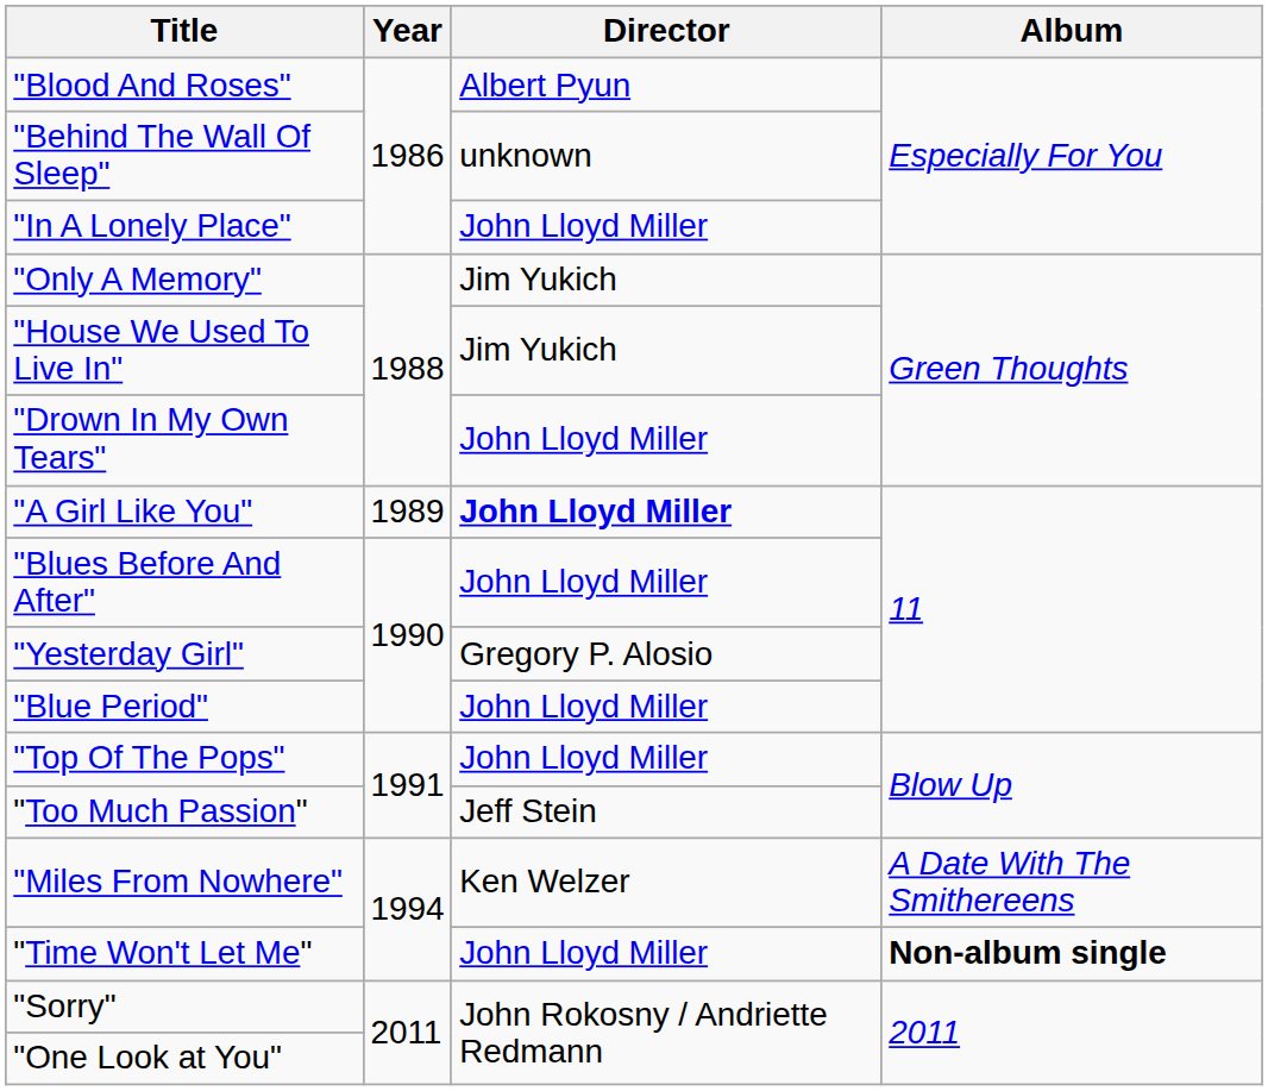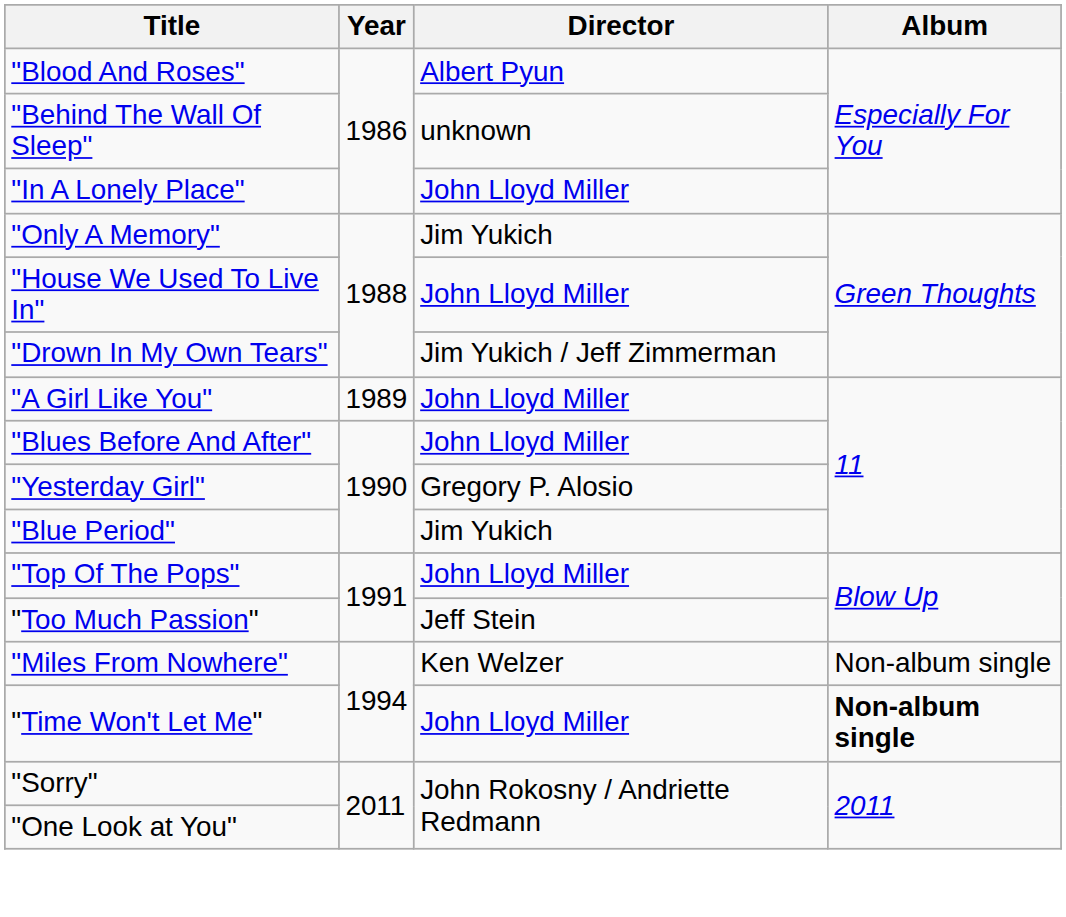 <table class=wikitable>
 <tr>
 <th>Title</th>
 <th>Year</th>
 <th>Director</th>
 <th>Album</th>
 </tr>
 <tr>
 <td><a href='#'>"Blood And Roses"</a></td>
 <td rowspan=3>1986</td>
 <td><a href='#'>Albert Pyun</a></td>
 <td rowspan=3><a href='#'><em>Especially For You</em></a></td>
 </tr>
 <tr>
 <td><a href='#'>"Behind The Wall Of Sleep"</a></td>
 <td>unknown</td>
 </tr>
 <tr>
 <td><a href='#'>"In A Lonely Place"</a></td>
 <td><a href='#'>John Lloyd Miller</a></td>
 </tr>
 <tr>
 <td><a href='#'>"Only A Memory"</a></td>
 <td rowspan=3>1988</td>
 <td>Jim Yukich</td>
 <td rowspan=3><em><a href='#'>Green Thoughts</a></em></td>
 </tr>
 <tr>
 <td><a href='#'>"House We Used To Live In"</a></td>
-<td>Jim Yukich</td>
+<td><a href='#'>John Lloyd Miller</a></td>
 </tr>
 <tr>
 <td><a href='#'>"Drown In My Own Tears"</a></td>
-<td><a href='#'>John Lloyd Miller</a></td>
+<td>Jim Yukich / Jeff Zimmerman</td>
 </tr>
 <tr>
 <td><a href='#'>"A Girl Like You"</a></td>
 <td>1989</td>
-<td><strong><a href='#'>John Lloyd Miller</a></strong></td>
+<td><a href='#'>John Lloyd Miller</a></td>
 <td rowspan=4><a href='#'><em>11</em></a></td>
 </tr>
 <tr>
 <td><a href='#'>"Blues Before And After"</a></td>
 <td rowspan = 3>1990</td>
 <td><a href='#'>John Lloyd Miller</a></td>
 </tr>
 <tr>
 <td><a href='#'>"Yesterday Girl"</a></td>
 <td>Gregory P. Alosio</td>
 </tr>
 <tr>
 <td><a href='#'>"Blue Period"</a></td>
-<td><a href='#'>John Lloyd Miller</a></td>
+<td>Jim Yukich</td>
 </tr>
 <tr>
 <td><a href='#'>"Top Of The Pops"</a></td>
 <td rowspan = 2>1991</td>
 <td><a href='#'>John Lloyd Miller</a></td>
 <td rowspan = 2><a href='#'><em>Blow Up</em></a></td>
 </tr>
 <tr>
 <td>"<a href='#'>Too Much Passion</a>"</td>
 <td>Jeff Stein</td>
 </tr>
 <tr>
 <td><a href='#'>"Miles From Nowhere"</a></td>
 <td rowspan = 2>1994</td>
 <td>Ken Welzer</td>
-<td><a href='#'><em>A Date With The Smithereens</em></a></td>
+<td>Non-album single</td>
 </tr>
 <tr>
 <td>"<a href='#'>Time Won't Let Me</a>"</td>
 <td><a href='#'>John Lloyd Miller</a></td>
 <td><strong>Non-album single</strong></td>
 </tr>
 <tr>
 <td>"Sorry"</td>
 <td rowspan="2">2011</td>
 <td rowspan="2">John Rokosny / Andriette Redmann</td>
 <td rowspan="2"><em><a href='#'>2011</a></em></td>
 </tr>
 <tr>
 <td>"One Look at You"</td>
 </tr>
 </table>
